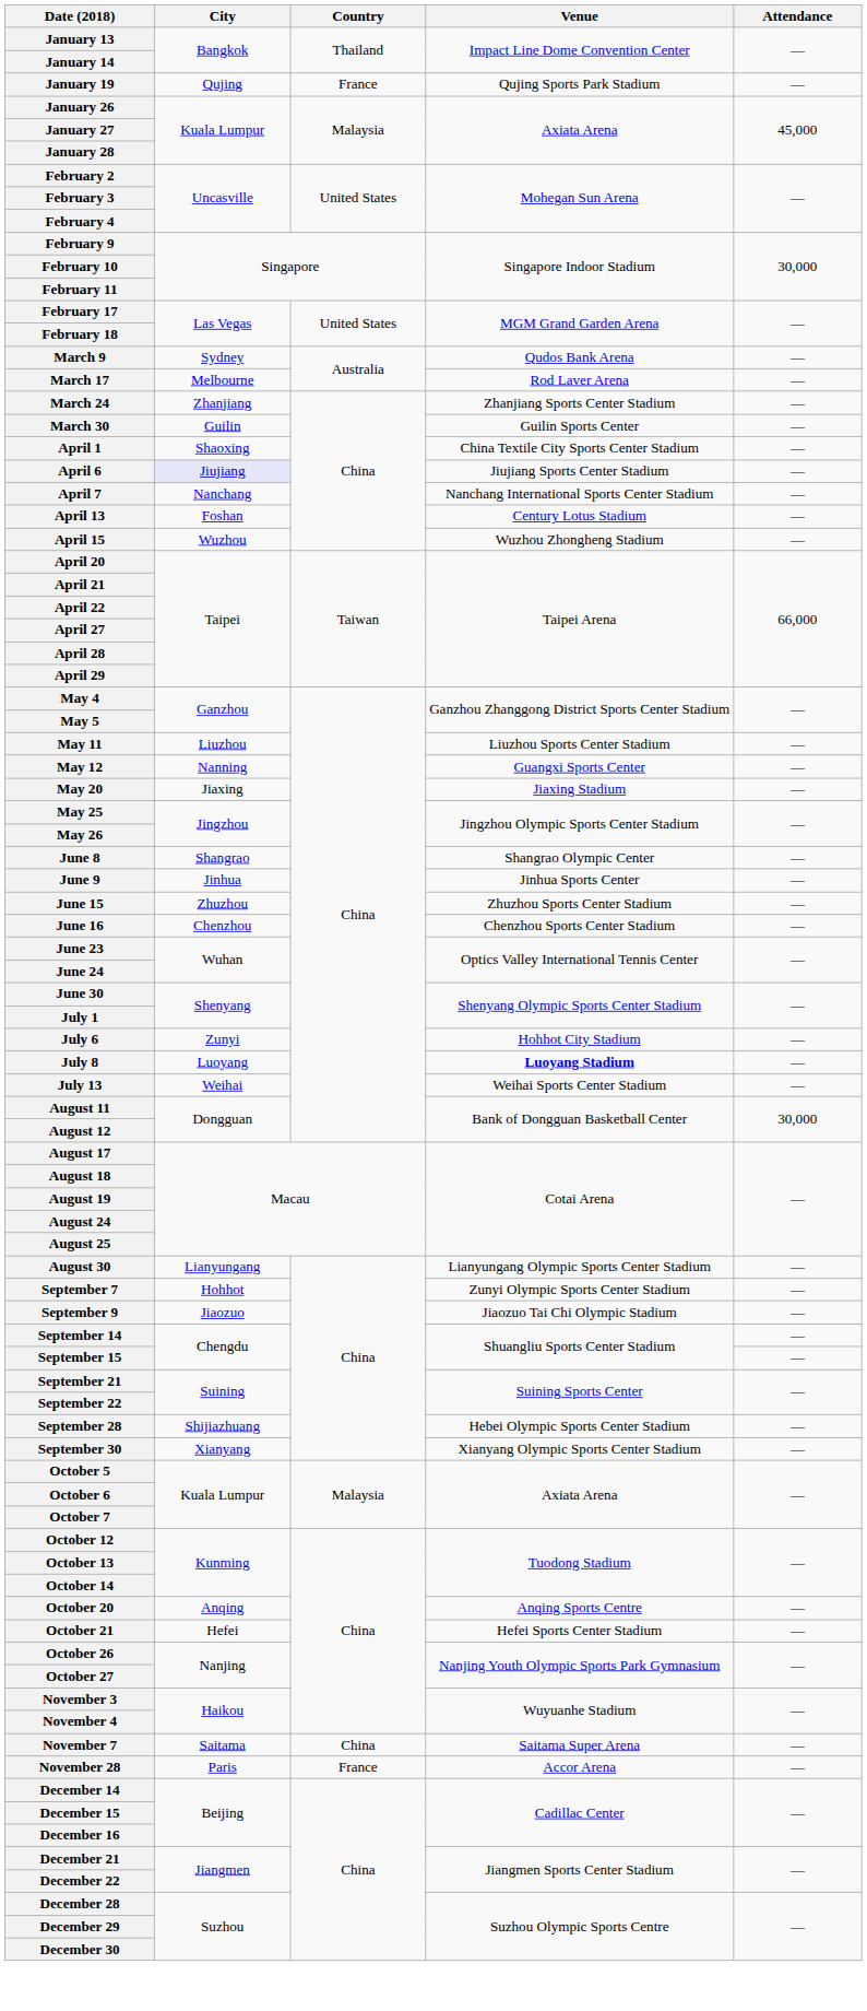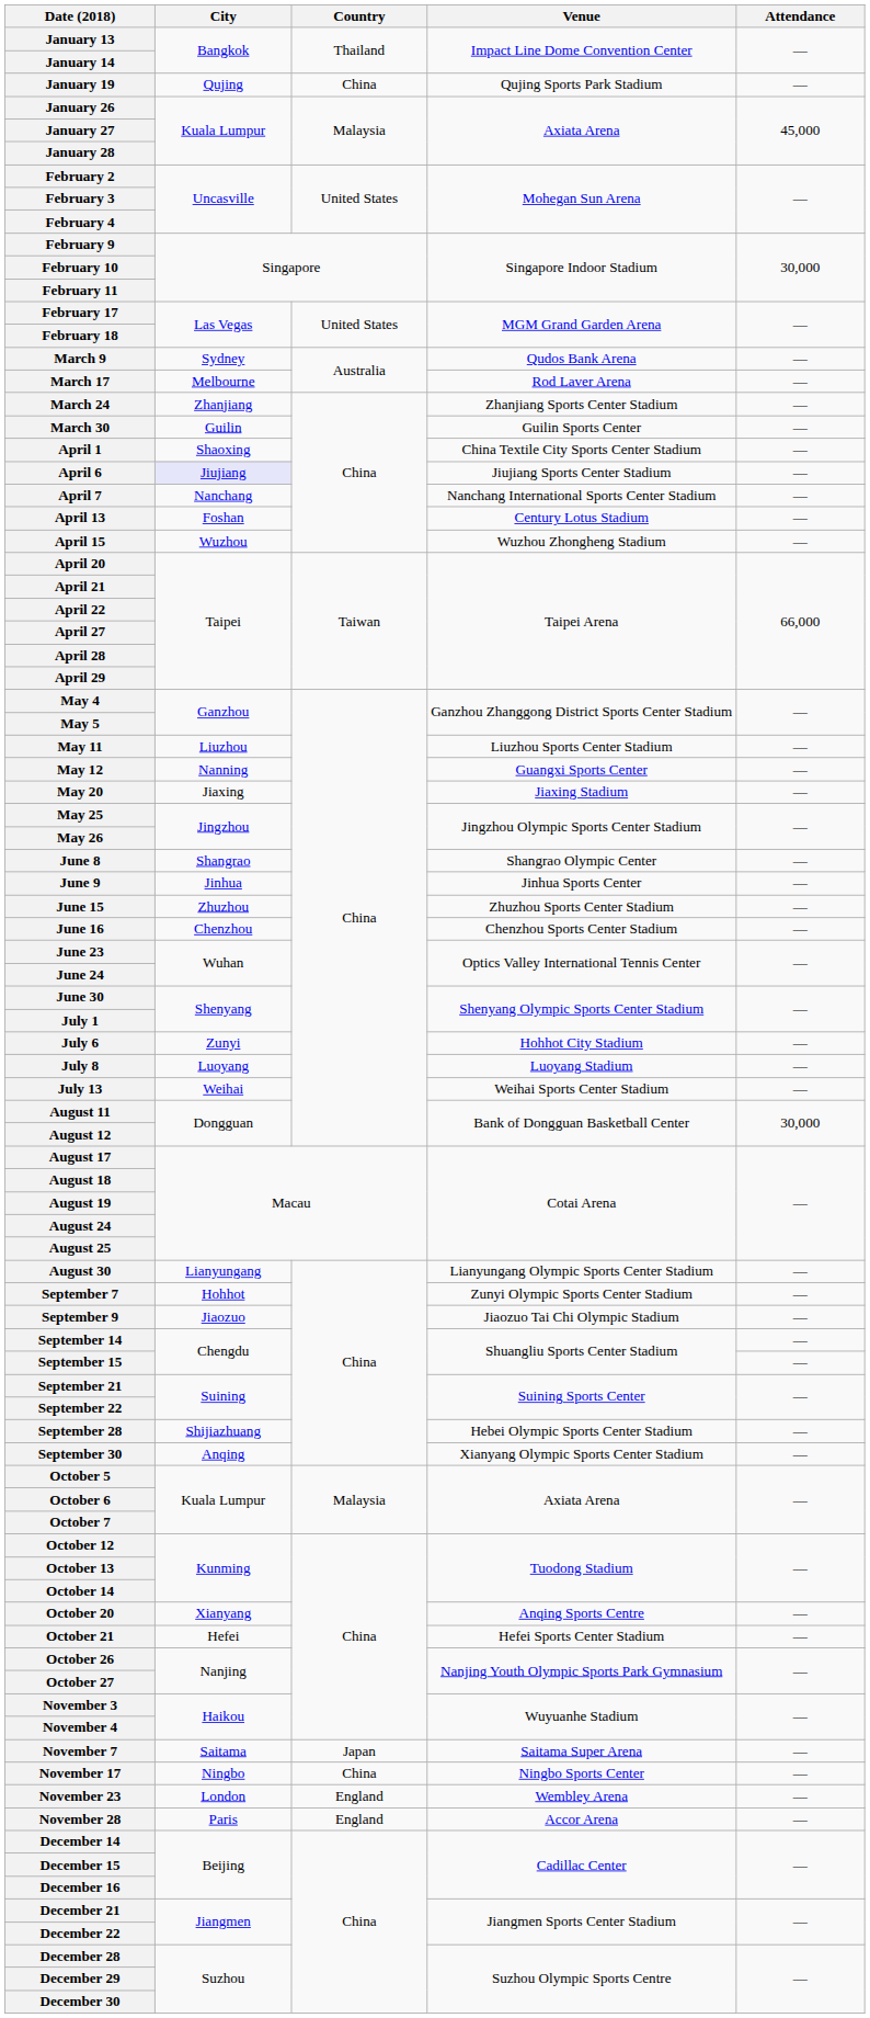 <table class="wikitable plainrowheaders" style="text-align:center;">
 <tr>
 <th scope="col" style="width:10em;">Date (2018)</th>
 <th scope="col" style="width:9em;">City</th>
 <th scope="col" style="width:9em;">Country</th>
 <th scope="col" style="width:21em;">Venue</th>
 <th scope="col" style="width:8.5em;">Attendance</th>
 </tr>
 <tr>
 <th scope="row" style="text-align:center">January 13</th>
 <td rowspan="2"><a href='#'>Bangkok</a></td>
 <td rowspan="2">Thailand</td>
 <td rowspan="2"><a href='#'>Impact Line Dome Convention Center</a></td>
 <td rowspan="2">—</td>
 </tr>
 <tr>
 <th scope="row" style="text-align:center">January 14</th>
 </tr>
 <tr>
 <th scope="row" style="text-align:center">January 19</th>
 <td><a href='#'>Qujing</a></td>
-<td>France</td>
+<td>China</td>
 <td>Qujing Sports Park Stadium</td>
 <td>—</td>
 </tr>
 <tr>
 <th scope="row" style="text-align:center">January 26</th>
 <td rowspan="3"><a href='#'>Kuala Lumpur</a></td>
 <td rowspan="3">Malaysia</td>
 <td rowspan="3"><a href='#'>Axiata Arena</a></td>
 <td rowspan="3" ! scope="row" style="text-align:center">45,000</td>
 </tr>
 <tr>
 <th scope="row" style="text-align:center">January 27</th>
 </tr>
 <tr>
 <th scope="row" style="text-align:center">January 28</th>
 </tr>
 <tr>
 <th scope="row" style="text-align:center">February 2</th>
 <td rowspan="3"><a href='#'>Uncasville</a></td>
 <td rowspan="3">United States</td>
 <td rowspan="3"><a href='#'>Mohegan Sun Arena</a></td>
 <td rowspan="3">—</td>
 </tr>
 <tr>
 <th scope="row" style="text-align:center">February 3</th>
 </tr>
 <tr>
 <th scope="row" style="text-align:center">February 4</th>
 </tr>
 <tr>
 <th scope="row" style="text-align:center">February 9</th>
 <td colspan="2" rowspan="3">Singapore</td>
 <td rowspan="3">Singapore Indoor Stadium</td>
 <td rowspan="3" ! scope="row" style="text-align:center">30,000</td>
 </tr>
 <tr>
 <th scope="row" style="text-align:center">February 10</th>
 </tr>
 <tr>
 <th scope="row" style="text-align:center">February 11</th>
 </tr>
 <tr>
 <th scope="row" style="text-align:center">February 17</th>
 <td rowspan="2"><a href='#'>Las Vegas</a></td>
 <td rowspan="2">United States</td>
 <td rowspan="2"><a href='#'>MGM Grand Garden Arena</a></td>
 <td rowspan="2">—</td>
 </tr>
 <tr>
 <th scope="row" style="text-align:center">February 18</th>
 </tr>
 <tr>
 <th scope="row" style="text-align:center">March 9</th>
 <td><a href='#'>Sydney</a></td>
 <td rowspan="2">Australia</td>
 <td><a href='#'>Qudos Bank Arena</a></td>
 <td>—</td>
 </tr>
 <tr>
 <th scope="row" style="text-align:center">March 17</th>
 <td><a href='#'>Melbourne</a></td>
 <td><a href='#'>Rod Laver Arena</a></td>
 <td>—</td>
 </tr>
 <tr>
 <th scope="row" style="text-align:center">March 24</th>
 <td><a href='#'>Zhanjiang</a></td>
 <td rowspan="7">China</td>
 <td>Zhanjiang Sports Center Stadium</td>
 <td>—</td>
 </tr>
 <tr>
 <th scope="row" style="text-align:center">March 30</th>
 <td><a href='#'>Guilin</a></td>
 <td>Guilin Sports Center</td>
 <td>—</td>
 </tr>
 <tr>
 <th scope="row" style="text-align:center">April 1</th>
 <td><a href='#'>Shaoxing</a></td>
 <td>China Textile City Sports Center Stadium</td>
 <td>—</td>
 </tr>
 <tr>
 <th scope="row" style="text-align:center">April 6</th>
 <td style="background: lavender;"><a href='#'>Jiujiang</a></td>
 <td>Jiujiang Sports Center Stadium</td>
 <td>—</td>
 </tr>
 <tr>
 <th scope="row" style="text-align:center">April 7</th>
 <td><a href='#'>Nanchang</a></td>
 <td>Nanchang International Sports Center Stadium</td>
 <td>—</td>
 </tr>
 <tr>
 <th scope="row" style="text-align:center">April 13</th>
 <td><a href='#'>Foshan</a></td>
 <td><a href='#'>Century Lotus Stadium</a></td>
 <td>—</td>
 </tr>
 <tr>
 <th scope="row" style="text-align:center">April 15</th>
 <td><a href='#'>Wuzhou</a></td>
 <td>Wuzhou Zhongheng Stadium</td>
 <td>—</td>
 </tr>
 <tr>
 <th scope="row" style="text-align:center">April 20</th>
 <td rowspan="6">Taipei</td>
 <td rowspan="6">Taiwan</td>
 <td rowspan="6">Taipei Arena</td>
 <td rowspan="6" ! scope="row" style="text-align:center">66,000</td>
 </tr>
 <tr>
 <th scope="row" style="text-align:center">April 21</th>
 </tr>
 <tr>
 <th scope="row" style="text-align:center">April 22</th>
 </tr>
 <tr>
 <th scope="row" style="text-align:center">April 27</th>
 </tr>
 <tr>
 <th scope="row" style="text-align:center">April 28</th>
 </tr>
 <tr>
 <th scope="row" style="text-align:center">April 29</th>
 </tr>
 <tr>
 <th scope="row" style="text-align:center">May 4</th>
 <td rowspan="2"><a href='#'>Ganzhou</a></td>
 <td rowspan="20">China</td>
 <td rowspan="2">Ganzhou Zhanggong District Sports Center Stadium</td>
 <td rowspan="2">—</td>
 </tr>
 <tr>
 <th scope="row" style="text-align:center">May 5</th>
 </tr>
 <tr>
 <th scope="row" style="text-align:center">May 11</th>
 <td><a href='#'>Liuzhou</a></td>
 <td>Liuzhou Sports Center Stadium</td>
 <td>—</td>
 </tr>
 <tr>
 <th scope="row" style="text-align:center">May 12</th>
 <td><a href='#'>Nanning</a></td>
 <td><a href='#'>Guangxi Sports Center</a></td>
 <td>—</td>
 </tr>
 <tr>
 <th scope="row" style="text-align:center">May 20</th>
 <td>Jiaxing</td>
 <td><a href='#'>Jiaxing Stadium</a></td>
 <td>—</td>
 </tr>
 <tr>
 <th scope="row" style="text-align:center">May 25</th>
 <td rowspan="2"><a href='#'>Jingzhou</a></td>
 <td rowspan="2">Jingzhou Olympic Sports Center Stadium</td>
 <td rowspan="2">—</td>
 </tr>
 <tr>
 <th scope="row" style="text-align:center">May 26</th>
 </tr>
 <tr>
 <th scope="row" style="text-align:center">June 8</th>
 <td><a href='#'>Shangrao</a></td>
 <td>Shangrao Olympic Center</td>
 <td>—</td>
 </tr>
 <tr>
 <th scope="row" style="text-align:center">June 9</th>
 <td><a href='#'>Jinhua</a></td>
 <td>Jinhua Sports Center</td>
 <td>—</td>
 </tr>
 <tr>
 <th scope="row" style="text-align:center">June 15</th>
 <td><a href='#'>Zhuzhou</a></td>
 <td>Zhuzhou Sports Center Stadium</td>
 <td>—</td>
 </tr>
 <tr>
 <th scope="row" style="text-align:center">June 16</th>
 <td><a href='#'>Chenzhou</a></td>
 <td>Chenzhou Sports Center Stadium</td>
 <td>—</td>
 </tr>
 <tr>
 <th scope="row" style="text-align:center">June 23</th>
 <td rowspan="2">Wuhan</td>
 <td rowspan="2">Optics Valley International Tennis Center</td>
 <td rowspan="2">—</td>
 </tr>
 <tr>
 <th scope="row" style="text-align:center">June 24</th>
 </tr>
 <tr>
 <th scope="row" style="text-align:center">June 30</th>
 <td rowspan="2"><a href='#'>Shenyang</a></td>
 <td rowspan="2"><a href='#'>Shenyang Olympic Sports Center Stadium</a></td>
 <td rowspan="2">—</td>
 </tr>
 <tr>
 <th scope="row" style="text-align:center">July 1</th>
 </tr>
 <tr>
 <th scope="row" style="text-align:center">July 6</th>
 <td><a href='#'>Zunyi</a></td>
 <td><a href='#'>Hohhot City Stadium</a></td>
 <td>—</td>
 </tr>
 <tr>
 <th scope="row" style="text-align:center">July 8</th>
 <td><a href='#'>Luoyang</a></td>
-<td><strong><a href='#'>Luoyang Stadium</a></strong></td>
+<td><a href='#'>Luoyang Stadium</a></td>
 <td>—</td>
 </tr>
 <tr>
 <th scope="row" style="text-align:center">July 13</th>
 <td><a href='#'>Weihai</a></td>
 <td>Weihai Sports Center Stadium</td>
 <td>—</td>
 </tr>
 <tr>
 <th scope="row" style="text-align:center">August 11</th>
 <td rowspan="2">Dongguan</td>
 <td rowspan="2">Bank of Dongguan Basketball Center</td>
 <td rowspan="2">30,000</td>
 </tr>
 <tr>
 <th scope="row" style="text-align:center">August 12</th>
 </tr>
 <tr>
 <th scope="row" style="text-align:center">August 17</th>
 <td colspan="2" rowspan="5">Macau</td>
 <td rowspan="5">Cotai Arena</td>
 <td rowspan="5">—</td>
 </tr>
 <tr>
 <th scope="row" style="text-align:center">August 18</th>
 </tr>
 <tr>
 <th scope="row" style="text-align:center">August 19</th>
 </tr>
 <tr>
 <th scope="row" style="text-align:center">August 24</th>
 </tr>
 <tr>
 <th scope="row" style="text-align:center">August 25</th>
 </tr>
 <tr>
 <th scope="row" style="text-align:center">August 30</th>
 <td><a href='#'>Lianyungang</a></td>
 <td rowspan="9">China</td>
 <td>Lianyungang Olympic Sports Center Stadium</td>
 <td>—</td>
 </tr>
 <tr>
 <th scope="row" style="text-align:center">September 7</th>
 <td><a href='#'>Hohhot</a></td>
 <td>Zunyi Olympic Sports Center Stadium</td>
 <td>—</td>
 </tr>
 <tr>
 <th scope="row" style="text-align:center">September 9</th>
 <td><a href='#'>Jiaozuo</a></td>
 <td>Jiaozuo Tai Chi Olympic Stadium</td>
 <td>—</td>
 </tr>
 <tr>
 <th scope="row" style="text-align:center">September 14</th>
 <td rowspan="2">Chengdu</td>
 <td rowspan="2">Shuangliu Sports Center Stadium</td>
 <td>—</td>
 </tr>
 <tr>
 <th scope="row" style="text-align:center">September 15</th>
 <td>—</td>
 </tr>
 <tr>
 <th scope="row" style="text-align:center">September 21</th>
 <td rowspan="2"><a href='#'>Suining</a></td>
 <td rowspan="2"><a href='#'>Suining Sports Center</a></td>
 <td rowspan="2">—</td>
 </tr>
 <tr>
 <th scope="row" style="text-align:center">September 22</th>
 </tr>
 <tr>
 <th scope="row" style="text-align:center">September 28</th>
 <td><a href='#'>Shijiazhuang</a></td>
 <td>Hebei Olympic Sports Center Stadium</td>
 <td>—</td>
 </tr>
 <tr>
 <th scope="row" style="text-align:center">September 30</th>
-<td><a href='#'>Xianyang</a></td>
+<td><a href='#'>Anqing</a></td>
 <td>Xianyang Olympic Sports Center Stadium</td>
 <td>—</td>
 </tr>
 <tr>
 <th scope="row" style="text-align:center">October 5</th>
 <td rowspan="3">Kuala Lumpur</td>
 <td rowspan="3">Malaysia</td>
 <td rowspan="3">Axiata Arena</td>
 <td rowspan="3">—</td>
 </tr>
 <tr>
 <th scope="row" style="text-align:center">October 6</th>
 </tr>
 <tr>
 <th scope="row" style="text-align:center">October 7</th>
 </tr>
 <tr>
 <th scope="row" style="text-align:center">October 12</th>
 <td rowspan="3"><a href='#'>Kunming</a></td>
 <td rowspan="9">China</td>
 <td rowspan="3"><a href='#'>Tuodong Stadium</a></td>
 <td rowspan="3">—</td>
 </tr>
 <tr>
 <th scope="row" style="text-align:center">October 13</th>
 </tr>
 <tr>
 <th scope="row" style="text-align:center">October 14</th>
 </tr>
 <tr>
 <th scope="row" style="text-align:center">October 20</th>
-<td><a href='#'>Anqing</a></td>
+<td><a href='#'>Xianyang</a></td>
 <td><a href='#'>Anqing Sports Centre</a></td>
 <td>—</td>
 </tr>
 <tr>
 <th scope="row" style="text-align:center">October 21</th>
 <td>Hefei</td>
 <td>Hefei Sports Center Stadium</td>
 <td>—</td>
 </tr>
 <tr>
 <th scope="row" style="text-align:center">October 26</th>
 <td rowspan="2">Nanjing</td>
 <td rowspan="2"><a href='#'>Nanjing Youth Olympic Sports Park Gymnasium</a></td>
 <td rowspan="2">—</td>
 </tr>
 <tr>
 <th scope="row" style="text-align:center">October 27</th>
 </tr>
 <tr>
 <th scope="row" style="text-align:center">November 3</th>
 <td rowspan="2"><a href='#'>Haikou</a></td>
 <td rowspan="2">Wuyuanhe Stadium</td>
 <td rowspan="2">—</td>
 </tr>
 <tr>
 <th scope="row" style="text-align:center">November 4</th>
 </tr>
 <tr>
 <th scope="row" style="text-align:center">November 7</th>
 <td><a href='#'>Saitama</a></td>
+<td>Japan</td>
+<td><a href='#'>Saitama Super Arena</a></td>
+<td>—</td>
+</tr>
+<tr>
+<th scope="row" style="text-align:center">November 17</th>
+<td><a href='#'>Ningbo</a></td>
 <td>China</td>
-<td><a href='#'>Saitama Super Arena</a></td>
+<td><a href='#'>Ningbo Sports Center</a></td>
+<td>—</td>
+</tr>
+<tr>
+<th scope="row" style="text-align:center">November 23</th>
+<td><a href='#'>London</a></td>
+<td>England</td>
+<td><a href='#'>Wembley Arena</a></td>
 <td>—</td>
 </tr>
 <tr>
 <th scope="row" style="text-align:center">November 28</th>
 <td><a href='#'>Paris</a></td>
-<td>France</td>
+<td>England</td>
 <td><a href='#'>Accor Arena</a></td>
 <td>—</td>
 </tr>
 <tr>
 <th scope="row" style="text-align:center">December 14</th>
 <td rowspan="3">Beijing</td>
 <td rowspan="8">China</td>
 <td rowspan="3"><a href='#'>Cadillac Center</a></td>
 <td rowspan="3">—</td>
 </tr>
 <tr>
 <th scope="row" style="text-align:center">December 15</th>
 </tr>
 <tr>
 <th scope="row" style="text-align:center">December 16</th>
 </tr>
 <tr>
 <th scope="row" style="text-align:center">December 21</th>
 <td rowspan="2"><a href='#'>Jiangmen</a></td>
 <td rowspan="2">Jiangmen Sports Center Stadium</td>
 <td rowspan="2">—</td>
 </tr>
 <tr>
 <th scope="row" style="text-align:center">December 22</th>
 </tr>
 <tr>
 <th scope="row" style="text-align:center">December 28</th>
 <td rowspan="3">Suzhou</td>
 <td rowspan="3">Suzhou Olympic Sports Centre</td>
 <td rowspan="3">—</td>
 </tr>
 <tr>
 <th scope="row" style="text-align:center">December 29</th>
 </tr>
 <tr>
 <th scope="row" style="text-align:center">December 30</th>
 </tr>
 </table>
